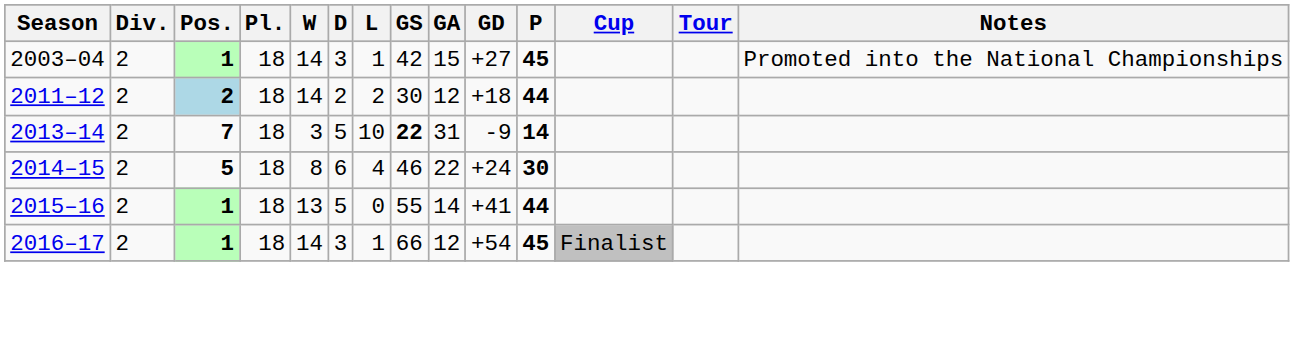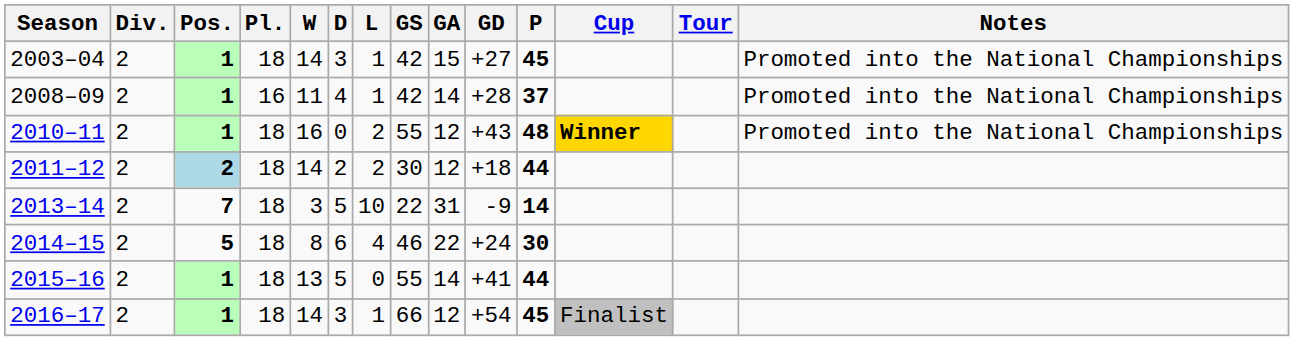 <table class="wikitable">
 <tr style="background:#efefef;">
 <th>Season</th>
 <th>Div.</th>
 <th>Pos.</th>
 <th>Pl.</th>
 <th>W</th>
 <th>D</th>
 <th>L</th>
 <th>GS</th>
 <th>GA</th>
 <th>GD</th>
 <th>P</th>
 <th><a href='#'>Cup</a></th>
 <th><a href='#'>Tour</a></th>
 <th>Notes</th>
 </tr>
 <tr>
 <td>2003–04</td>
 <td>2</td>
 <td align=right bgcolor=#B9FFB9><strong>1</strong></td>
 <td align=right>18</td>
 <td align=right>14</td>
 <td align=right>3</td>
 <td align=right>1</td>
 <td align=right>42</td>
 <td align=right>15</td>
 <td align=right>+27</td>
 <td align=right><strong>45</strong></td>
 <td></td>
 <td></td>
 <td>Promoted into the National Championships</td>
 </tr>
 <tr>
+<td>2008–09</td>
+<td>2</td>
+<td align=right bgcolor=#B9FFB9><strong>1</strong></td>
+<td align=right>16</td>
+<td align=right>11</td>
+<td align=right>4</td>
+<td align=right>1</td>
+<td align=right>42</td>
+<td align=right>14</td>
+<td align=right>+28</td>
+<td align=right><strong>37</strong></td>
+<td></td>
+<td></td>
+<td>Promoted into the National Championships</td>
+</tr>
+<tr>
+<td><a href='#'>2010–11</a></td>
+<td>2</td>
+<td align=right bgcolor=#B9FFB9><strong>1</strong></td>
+<td align=right>18</td>
+<td align=right>16</td>
+<td align=right>0</td>
+<td align=right>2</td>
+<td align=right>55</td>
+<td align=right>12</td>
+<td align=right>+43</td>
+<td align=right><strong>48</strong></td>
+<td bgcolor=gold><strong>Winner</strong></td>
+<td></td>
+<td>Promoted into the National Championships</td>
+</tr>
+<tr>
 <td><a href='#'>2011–12</a></td>
 <td>2</td>
 <td align=right style="background: lightblue;"><strong>2</strong></td>
 <td align=right>18</td>
 <td align=right>14</td>
 <td align=right>2</td>
 <td align=right>2</td>
 <td align=right>30</td>
 <td align=right>12</td>
 <td align=right>+18</td>
 <td align=right><strong>44</strong></td>
 <td></td>
 <td></td>
 <td></td>
 </tr>
 <tr>
 <td><a href='#'>2013–14</a></td>
 <td>2</td>
 <td align=right><strong>7</strong></td>
 <td align=right>18</td>
 <td align=right>3</td>
 <td align=right>5</td>
 <td align=right>10</td>
-<td align=right><strong>22</strong></td>
+<td align=right>22</td>
 <td align=right>31</td>
 <td align=right>-9</td>
 <td align=right><strong>14</strong></td>
 <td></td>
 <td></td>
 <td></td>
 </tr>
 <tr>
 <td><a href='#'>2014–15</a></td>
 <td>2</td>
 <td align=right><strong>5</strong></td>
 <td align=right>18</td>
 <td align=right>8</td>
 <td align=right>6</td>
 <td align=right>4</td>
 <td align=right>46</td>
 <td align=right>22</td>
 <td align=right>+24</td>
 <td align=right><strong>30</strong></td>
 <td></td>
 <td></td>
 <td></td>
 </tr>
 <tr>
 <td><a href='#'>2015–16</a></td>
 <td>2</td>
 <td align=right bgcolor=B9FFB9><strong>1</strong></td>
 <td align=right>18</td>
 <td align=right>13</td>
 <td align=right>5</td>
 <td align=right>0</td>
 <td align=right>55</td>
 <td align=right>14</td>
 <td align=right>+41</td>
 <td align=right><strong>44</strong></td>
 <td></td>
 <td></td>
 <td></td>
 </tr>
 <tr>
 <td><a href='#'>2016–17</a></td>
 <td>2</td>
 <td align=right bgcolor=B9FFB9><strong>1</strong></td>
 <td align=right>18</td>
 <td align=right>14</td>
 <td align=right>3</td>
 <td align=right>1</td>
 <td align=right>66</td>
 <td align=right>12</td>
 <td align=right>+54</td>
 <td align=right><strong>45</strong></td>
 <td bgcolor=silver>Finalist</td>
 <td></td>
 <td></td>
 </tr>
 </table>
